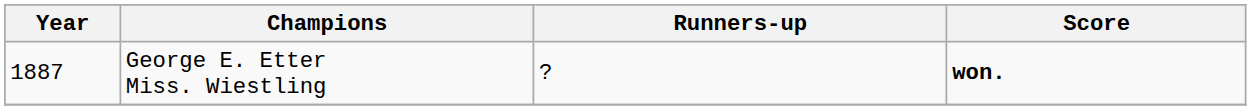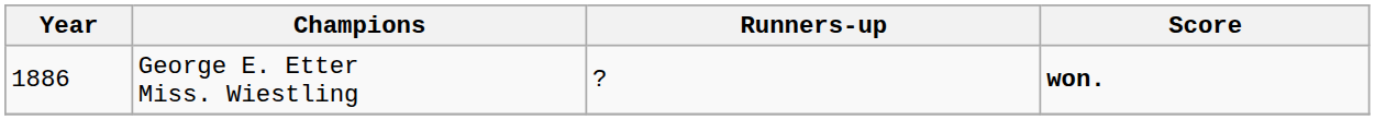 <table class="wikitable" style="font-size:98%;">
 <tr>
 <th style="width:60px;">Year</th>
 <th style="width:230px;">Champions</th>
 <th style="width:230px;">Runners-up</th>
 <th style="width:165px;">Score</th>
 </tr>
 <tr>
-<td>1887</td>
+<td>1886</td>
 <td> George E. Etter<br> Miss. Wiestling</td>
 <td>?</td>
 <td><strong>won.</strong></td>
 </tr>
 <tr>
 </tr>
 </table>
